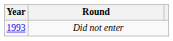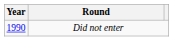 <table class="wikitable" style="text-align: center; font-size:90%">
 <tr>
 <th>Year</th>
 <th style="width:200px">Round</th>
 <th></th>
 </tr>
 <tr>
-<td><a href='#'>1993</a></td>
+<td><a href='#'>1990</a></td>
 <td colspan="2"><em>Did not enter</em></td>
 </tr>
 </table>
